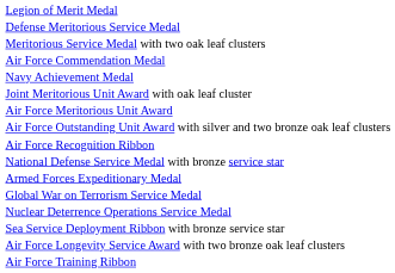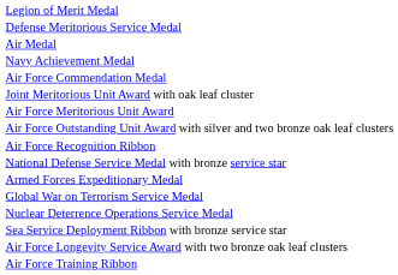 <table>
 <tr>
 <td></td>
 <td><a href='#'>Legion of Merit Medal</a></td>
 </tr>
 <tr>
 <td></td>
 <td><a href='#'>Defense Meritorious Service Medal</a></td>
 </tr>
 <tr>
 <td></td>
-<td><a href='#'>Meritorious Service Medal</a> with two oak leaf clusters</td>
+<td><a href='#'>Air Medal</a></td>
+</tr>
+<tr>
+<td></td>
+<td><a href='#'>Navy Achievement Medal</a></td>
 </tr>
 <tr>
 <td></td>
 <td><a href='#'>Air Force Commendation Medal</a></td>
-</tr>
-<tr>
-<td></td>
-<td><a href='#'>Navy Achievement Medal</a></td>
 </tr>
 <tr>
 <td></td>
 <td><a href='#'>Joint Meritorious Unit Award</a> with oak leaf cluster</td>
 </tr>
 <tr>
 <td></td>
 <td><a href='#'>Air Force Meritorious Unit Award</a></td>
 </tr>
 <tr>
 <td></td>
 <td><a href='#'>Air Force Outstanding Unit Award</a> with silver and two bronze oak leaf clusters</td>
 </tr>
 <tr>
 <td></td>
 <td><a href='#'>Air Force Recognition Ribbon</a></td>
 </tr>
 <tr>
 <td></td>
 <td><a href='#'>National Defense Service Medal</a> with bronze <a href='#'>service star</a></td>
 </tr>
 <tr>
 <td></td>
 <td><a href='#'>Armed Forces Expeditionary Medal</a></td>
 </tr>
 <tr>
 <td></td>
 <td><a href='#'>Global War on Terrorism Service Medal</a></td>
 </tr>
 <tr>
 <td></td>
 <td><a href='#'>Nuclear Deterrence Operations Service Medal</a></td>
 </tr>
 <tr>
 <td></td>
 <td><a href='#'>Sea Service Deployment Ribbon</a> with bronze service star</td>
 </tr>
 <tr>
 <td></td>
 <td><a href='#'>Air Force Longevity Service Award</a> with two bronze oak leaf clusters</td>
 </tr>
 <tr>
 <td></td>
 <td><a href='#'>Air Force Training Ribbon</a></td>
 </tr>
 <tr>
 </tr>
 </table>
